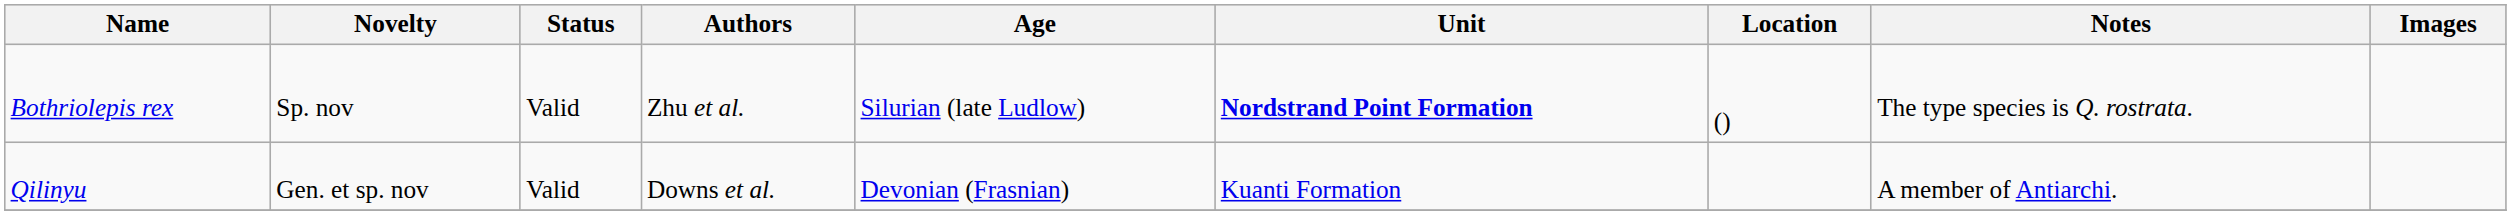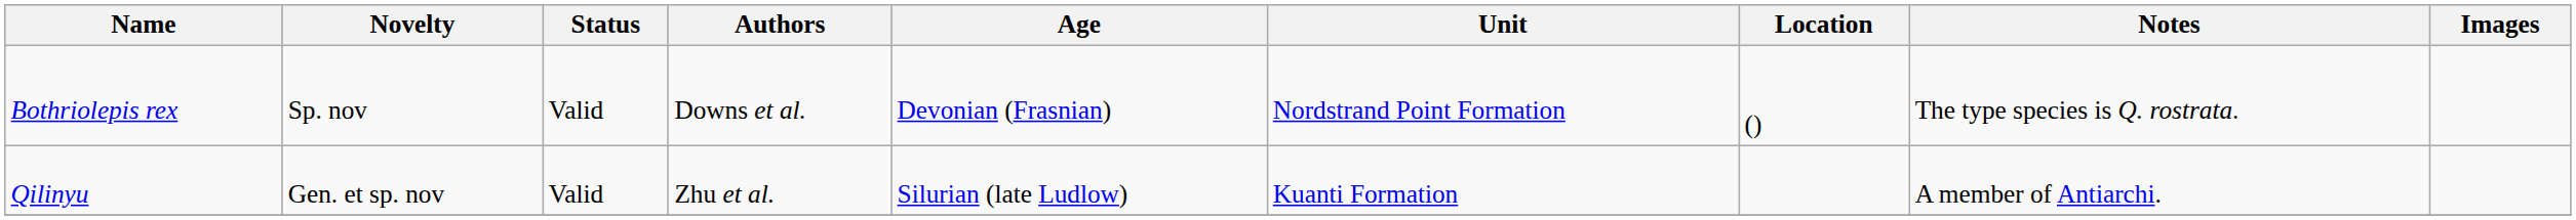 <table class="wikitable sortable" align="center" width="100%">
 <tr>
 <th>Name</th>
 <th>Novelty</th>
 <th>Status</th>
 <th>Authors</th>
 <th>Age</th>
 <th>Unit</th>
 <th>Location</th>
 <th>Notes</th>
 <th>Images</th>
 </tr>
 <tr>
 <td><br><em><a href='#'>Bothriolepis rex</a></em></td>
 <td><br>Sp. nov</td>
 <td><br>Valid</td>
-<td><br>Zhu <em>et al.</em></td>
-<td><br><a href='#'>Silurian</a> (late <a href='#'>Ludlow</a>)</td>
-<td><strong><br><a href='#'>Nordstrand Point Formation</a></strong></td>
+<td><br>Downs <em>et al.</em></td>
+<td><br><a href='#'>Devonian</a> (<a href='#'>Frasnian</a>)</td>
+<td><br><a href='#'>Nordstrand Point Formation</a></td>
 <td><br><br>()</td>
 <td><br>The type species is <em>Q. rostrata</em>.</td>
 <td></td>
 </tr>
 <tr>
 <td><br><em><a href='#'>Qilinyu</a></em></td>
 <td><br>Gen. et sp. nov</td>
 <td><br>Valid</td>
-<td><br>Downs <em>et al.</em></td>
-<td><br><a href='#'>Devonian</a> (<a href='#'>Frasnian</a>)</td>
+<td><br>Zhu <em>et al.</em></td>
+<td><br><a href='#'>Silurian</a> (late <a href='#'>Ludlow</a>)</td>
 <td><br><a href='#'>Kuanti Formation</a></td>
 <td><br></td>
 <td><br>A member of <a href='#'>Antiarchi</a>.</td>
 <td></td>
 </tr>
 <tr>
 </tr>
 </table>
